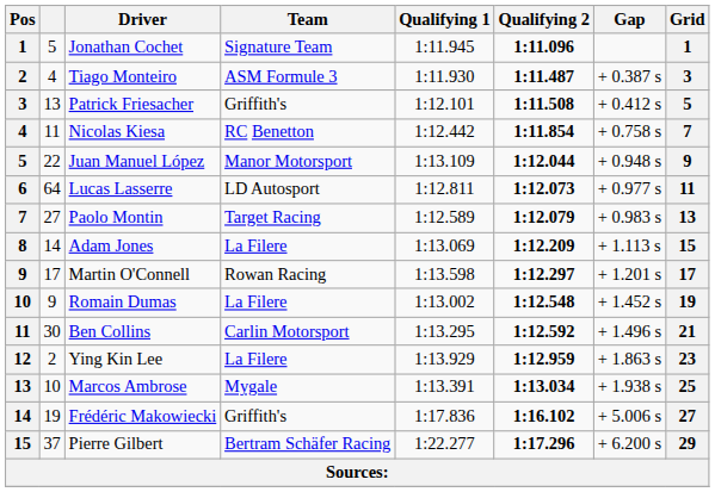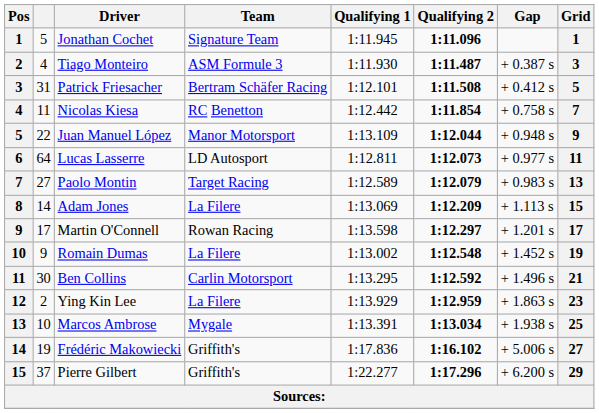 <table class="wikitable" style="font-size: 85%;">
 <tr>
 <th>Pos</th>
 <th></th>
 <th>Driver</th>
 <th>Team</th>
 <th>Qualifying 1</th>
 <th>Qualifying 2</th>
 <th>Gap</th>
 <th>Grid</th>
 </tr>
 <tr>
 <th>1</th>
 <td align="center">5</td>
 <td> <a href='#'>Jonathan Cochet</a></td>
 <td><a href='#'>Signature Team</a></td>
 <td align="center">1:11.945</td>
 <td align="center"><strong>1:11.096</strong></td>
 <td></td>
 <th>1</th>
 </tr>
 <tr>
 <th>2</th>
 <td align="center">4</td>
 <td> <a href='#'>Tiago Monteiro</a></td>
 <td><a href='#'>ASM Formule 3</a></td>
 <td align="center">1:11.930</td>
 <td align="center"><strong>1:11.487</strong></td>
 <td>+ 0.387 s</td>
 <th>3</th>
 </tr>
 <tr>
 <th>3</th>
-<td align="center">13</td>
+<td align="center">31</td>
 <td> <a href='#'>Patrick Friesacher</a></td>
-<td>Griffith's</td>
+<td><a href='#'>Bertram Schäfer Racing</a></td>
 <td align="center">1:12.101</td>
 <td align="center"><strong>1:11.508</strong></td>
 <td>+ 0.412 s</td>
 <th>5</th>
 </tr>
 <tr>
 <th>4</th>
 <td align="center">11</td>
 <td> <a href='#'>Nicolas Kiesa</a></td>
 <td><a href='#'>RC</a> <a href='#'>Benetton</a></td>
 <td align="center">1:12.442</td>
 <td align="center"><strong>1:11.854</strong></td>
 <td>+ 0.758 s</td>
 <th>7</th>
 </tr>
 <tr>
 <th>5</th>
 <td align="center">22</td>
 <td> <a href='#'>Juan Manuel López</a></td>
 <td><a href='#'>Manor Motorsport</a></td>
 <td align="center">1:13.109</td>
 <td align="center"><strong>1:12.044</strong></td>
 <td>+ 0.948 s</td>
 <th>9</th>
 </tr>
 <tr>
 <th>6</th>
 <td align="center">64</td>
 <td> <a href='#'>Lucas Lasserre</a></td>
 <td>LD Autosport</td>
 <td align="center">1:12.811</td>
 <td align="center"><strong>1:12.073</strong></td>
 <td>+ 0.977 s</td>
 <th>11</th>
 </tr>
 <tr>
 <th>7</th>
 <td align="center">27</td>
 <td> <a href='#'>Paolo Montin</a></td>
 <td><a href='#'>Target Racing</a></td>
 <td align="center">1:12.589</td>
 <td align="center"><strong>1:12.079</strong></td>
 <td>+ 0.983 s</td>
 <th>13</th>
 </tr>
 <tr>
 <th>8</th>
 <td align="center">14</td>
 <td> <a href='#'>Adam Jones</a></td>
 <td><a href='#'>La Filere</a></td>
 <td align="center">1:13.069</td>
 <td align="center"><strong>1:12.209</strong></td>
 <td>+ 1.113 s</td>
 <th>15</th>
 </tr>
 <tr>
 <th>9</th>
 <td align="center">17</td>
 <td> Martin O'Connell</td>
 <td>Rowan Racing</td>
 <td align="center">1:13.598</td>
 <td align="center"><strong>1:12.297</strong></td>
 <td>+ 1.201 s</td>
 <th>17</th>
 </tr>
 <tr>
 <th>10</th>
 <td align="center">9</td>
 <td> <a href='#'>Romain Dumas</a></td>
 <td><a href='#'>La Filere</a></td>
 <td align="center">1:13.002</td>
 <td align="center"><strong>1:12.548</strong></td>
 <td>+ 1.452 s</td>
 <th>19</th>
 </tr>
 <tr>
 <th>11</th>
 <td align="center">30</td>
 <td> <a href='#'>Ben Collins</a></td>
 <td><a href='#'>Carlin Motorsport</a></td>
 <td align="center">1:13.295</td>
 <td align="center"><strong>1:12.592</strong></td>
 <td>+ 1.496 s</td>
 <th>21</th>
 </tr>
 <tr>
 <th>12</th>
 <td align="center">2</td>
 <td> Ying Kin Lee</td>
 <td><a href='#'>La Filere</a></td>
 <td align="center">1:13.929</td>
 <td align="center"><strong>1:12.959</strong></td>
 <td>+ 1.863 s</td>
 <th>23</th>
 </tr>
 <tr>
 <th>13</th>
 <td align="center">10</td>
 <td> <a href='#'>Marcos Ambrose</a></td>
 <td><a href='#'>Mygale</a></td>
 <td align="center">1:13.391</td>
 <td align="center"><strong>1:13.034</strong></td>
 <td>+ 1.938 s</td>
 <th>25</th>
 </tr>
 <tr>
 <th>14</th>
 <td align="center">19</td>
 <td> <a href='#'>Frédéric Makowiecki</a></td>
 <td>Griffith's</td>
 <td align="center">1:17.836</td>
 <td align="center"><strong>1:16.102</strong></td>
 <td>+ 5.006 s</td>
 <th>27</th>
 </tr>
 <tr>
 <th>15</th>
 <td align="center">37</td>
 <td> Pierre Gilbert</td>
-<td><a href='#'>Bertram Schäfer Racing</a></td>
+<td>Griffith's</td>
 <td align="center">1:22.277</td>
 <td align="center"><strong>1:17.296</strong></td>
 <td>+ 6.200 s</td>
 <th>29</th>
 </tr>
 <tr>
 <th colspan="8">Sources:</th>
 </tr>
 <tr>
 </tr>
 </table>
